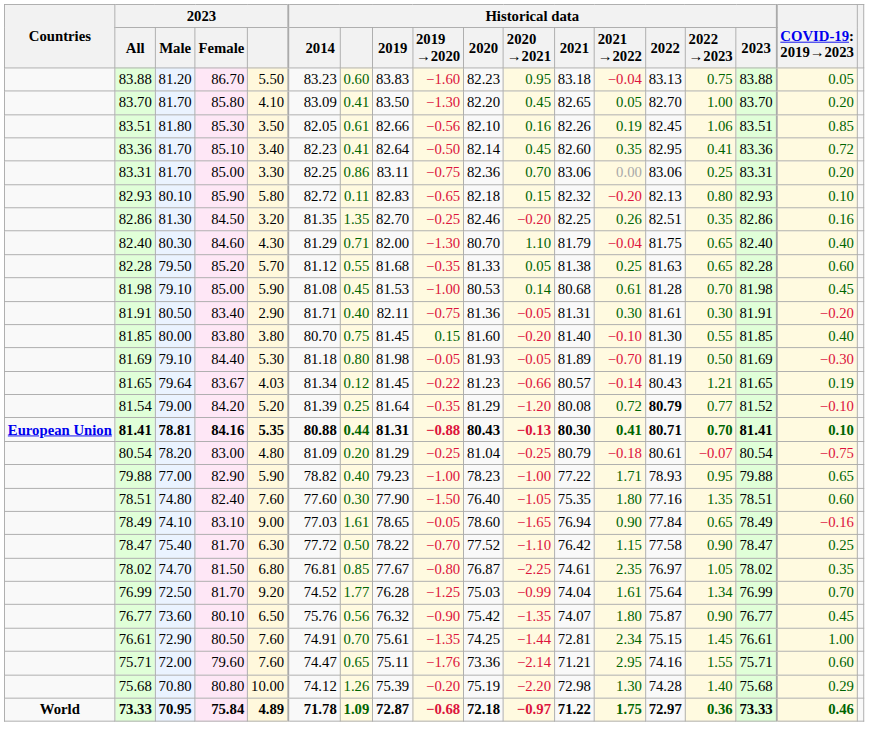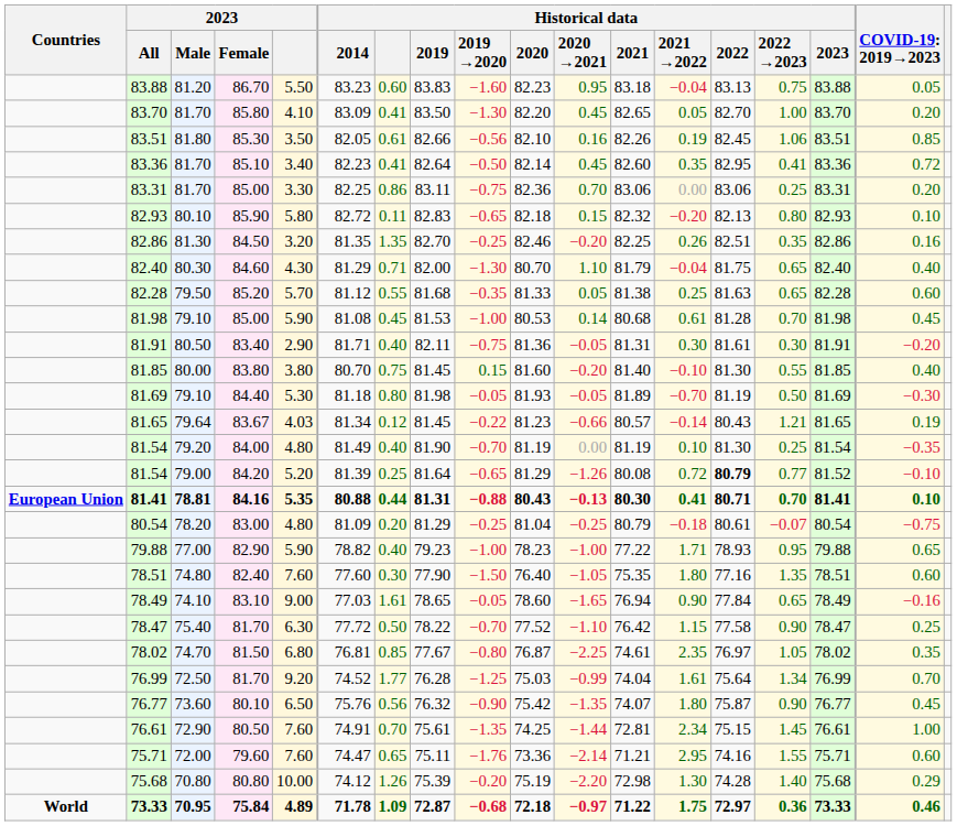 <table class="wikitable sortable mw-datatable static-row-numbers sticky-header-multi sort-under col1left col2center col3center col4center col5center col6center col8center col10center col12center col14center col16center col18center" style=text-align:right;>
 <tr>
 <th rowspan=2 style="vertical-align:middle;">Countries</th>
 <th colspan=4>2023</th>
 <th colspan=11 style="border-left-width:2px;">Historical data</th>
 <th rowspan=2 style="border-left-width:2px; text-align:middle;"><br><a href='#'>COVID-19</a>:<br>2019→2023</th>
 <th rowspan=2></th>
 </tr>
 <tr class="sortbottom static-row-header">
 <th style="vertical-align:middle;" class=sticky-table-none>All</th>
 <th style="vertical-align:middle;">Male</th>
 <th style="vertical-align:middle;">Female</th>
 <th style="vertical-align:middle;"></th>
 <th style="border-left-width:2px; vertical-align:middle; padding-left:1em;">2014</th>
 <th style="text-align:left;"></th>
 <th style="vertical-align:middle;">2019</th>
 <th style="text-align:left;">2019<br>→2020</th>
 <th style="vertical-align:middle;">2020</th>
 <th style="text-align:left;">2020<br>→2021</th>
 <th style="vertical-align:middle;">2021</th>
 <th style="text-align:left;">2021<br>→2022</th>
 <th style="vertical-align:middle;">2022</th>
 <th style="text-align:left;">2022<br>→2023</th>
 <th style="vertical-align:middle;">2023</th>
 </tr>
 <tr>
 <td></td>
 <td style="background:#e0ffd8;">83.88</td>
 <td style="background:#eaf3ff;">81.20</td>
 <td style="background:#fee7f6;">86.70</td>
 <td style="background:#fff8dc;">5.50</td>
 <td style="border-left-width:2px;padding-left:1em;">83.23</td>
 <td style="background:#fffae0;color:darkgreen;">0.60</td>
 <td>83.83</td>
 <td style="background:#fffae0;color:crimson;">−1.60</td>
 <td>82.23</td>
 <td style="background:#fffae0;color:darkgreen;">0.95</td>
 <td>83.18</td>
 <td style="background:#fffae0;color:crimson;">−0.04</td>
 <td>83.13</td>
 <td style="background:#fffae0;color:darkgreen;">0.75</td>
 <td style="background:#e0ffd8;">83.88</td>
 <td style="background:#fffae0;border-left-width:2px;color:darkgreen;">0.05</td>
 <td></td>
 </tr>
 <tr>
 <td></td>
 <td style="background:#e0ffd8;">83.70</td>
 <td style="background:#eaf3ff;">81.70</td>
 <td style="background:#fee7f6;">85.80</td>
 <td style="background:#fff8dc;">4.10</td>
 <td style="border-left-width:2px;padding-left:1em;">83.09</td>
 <td style="background:#fffae0;color:darkgreen;">0.41</td>
 <td>83.50</td>
 <td style="background:#fffae0;color:crimson;">−1.30</td>
 <td>82.20</td>
 <td style="background:#fffae0;color:darkgreen;">0.45</td>
 <td>82.65</td>
 <td style="background:#fffae0;color:darkgreen;">0.05</td>
 <td>82.70</td>
 <td style="background:#fffae0;color:darkgreen;">1.00</td>
 <td style="background:#e0ffd8;">83.70</td>
 <td style="background:#fffae0;border-left-width:2px;color:darkgreen;">0.20</td>
 <td></td>
 </tr>
 <tr>
 <td></td>
 <td style="background:#e0ffd8;">83.51</td>
 <td style="background:#eaf3ff;">81.80</td>
 <td style="background:#fee7f6;">85.30</td>
 <td style="background:#fff8dc;">3.50</td>
 <td style="border-left-width:2px;padding-left:1em;">82.05</td>
 <td style="background:#fffae0;color:darkgreen;">0.61</td>
 <td>82.66</td>
 <td style="background:#fffae0;color:crimson;">−0.56</td>
 <td>82.10</td>
 <td style="background:#fffae0;color:darkgreen;">0.16</td>
 <td>82.26</td>
 <td style="background:#fffae0;color:darkgreen;">0.19</td>
 <td>82.45</td>
 <td style="background:#fffae0;color:darkgreen;">1.06</td>
 <td style="background:#e0ffd8;">83.51</td>
 <td style="background:#fffae0;border-left-width:2px;color:darkgreen;">0.85</td>
 <td></td>
 </tr>
 <tr>
 <td></td>
 <td style="background:#e0ffd8;">83.36</td>
 <td style="background:#eaf3ff;">81.70</td>
 <td style="background:#fee7f6;">85.10</td>
 <td style="background:#fff8dc;">3.40</td>
 <td style="border-left-width:2px;padding-left:1em;">82.23</td>
 <td style="background:#fffae0;color:darkgreen;">0.41</td>
 <td>82.64</td>
 <td style="background:#fffae0;color:crimson;">−0.50</td>
 <td>82.14</td>
 <td style="background:#fffae0;color:darkgreen;">0.45</td>
 <td>82.60</td>
 <td style="background:#fffae0;color:darkgreen;">0.35</td>
 <td>82.95</td>
 <td style="background:#fffae0;color:darkgreen;">0.41</td>
 <td style="background:#e0ffd8;">83.36</td>
 <td style="background:#fffae0;border-left-width:2px;color:darkgreen;">0.72</td>
 <td></td>
 </tr>
 <tr>
 <td></td>
 <td style="background:#e0ffd8;">83.31</td>
 <td style="background:#eaf3ff;">81.70</td>
 <td style="background:#fee7f6;">85.00</td>
 <td style="background:#fff8dc;">3.30</td>
 <td style="border-left-width:2px;padding-left:1em;">82.25</td>
 <td style="background:#fffae0;color:darkgreen;">0.86</td>
 <td>83.11</td>
 <td style="background:#fffae0;color:crimson;">−0.75</td>
 <td>82.36</td>
 <td style="background:#fffae0;color:darkgreen;">0.70</td>
 <td>83.06</td>
 <td style="background:#fffae0;color:darkgray;">0.00</td>
 <td>83.06</td>
 <td style="background:#fffae0;color:darkgreen;">0.25</td>
 <td style="background:#e0ffd8;">83.31</td>
 <td style="background:#fffae0;border-left-width:2px;color:darkgreen;">0.20</td>
 <td></td>
 </tr>
 <tr>
 <td></td>
 <td style="background:#e0ffd8;">82.93</td>
 <td style="background:#eaf3ff;">80.10</td>
 <td style="background:#fee7f6;">85.90</td>
 <td style="background:#fff8dc;">5.80</td>
 <td style="border-left-width:2px;padding-left:1em;">82.72</td>
 <td style="background:#fffae0;color:darkgreen;">0.11</td>
 <td>82.83</td>
 <td style="background:#fffae0;color:crimson;">−0.65</td>
 <td>82.18</td>
 <td style="background:#fffae0;color:darkgreen;">0.15</td>
 <td>82.32</td>
 <td style="background:#fffae0;color:crimson;">−0.20</td>
 <td>82.13</td>
 <td style="background:#fffae0;color:darkgreen;">0.80</td>
 <td style="background:#e0ffd8;">82.93</td>
 <td style="background:#fffae0;border-left-width:2px;color:darkgreen;">0.10</td>
 <td></td>
 </tr>
 <tr>
 <td></td>
 <td style="background:#e0ffd8;">82.86</td>
 <td style="background:#eaf3ff;">81.30</td>
 <td style="background:#fee7f6;">84.50</td>
 <td style="background:#fff8dc;">3.20</td>
 <td style="border-left-width:2px;padding-left:1em;">81.35</td>
 <td style="background:#fffae0;color:darkgreen;">1.35</td>
 <td>82.70</td>
 <td style="background:#fffae0;color:crimson;">−0.25</td>
 <td>82.46</td>
 <td style="background:#fffae0;color:crimson;">−0.20</td>
 <td>82.25</td>
 <td style="background:#fffae0;color:darkgreen;">0.26</td>
 <td>82.51</td>
 <td style="background:#fffae0;color:darkgreen;">0.35</td>
 <td style="background:#e0ffd8;">82.86</td>
 <td style="background:#fffae0;border-left-width:2px;color:darkgreen;">0.16</td>
 <td></td>
 </tr>
 <tr>
 <td></td>
 <td style="background:#e0ffd8;">82.40</td>
 <td style="background:#eaf3ff;">80.30</td>
 <td style="background:#fee7f6;">84.60</td>
 <td style="background:#fff8dc;">4.30</td>
 <td style="border-left-width:2px;padding-left:1em;">81.29</td>
 <td style="background:#fffae0;color:darkgreen;">0.71</td>
 <td>82.00</td>
 <td style="background:#fffae0;color:crimson;">−1.30</td>
 <td>80.70</td>
 <td style="background:#fffae0;color:darkgreen;">1.10</td>
 <td>81.79</td>
 <td style="background:#fffae0;color:crimson;">−0.04</td>
 <td>81.75</td>
 <td style="background:#fffae0;color:darkgreen;">0.65</td>
 <td style="background:#e0ffd8;">82.40</td>
 <td style="background:#fffae0;border-left-width:2px;color:darkgreen;">0.40</td>
 <td></td>
 </tr>
 <tr>
 <td></td>
 <td style="background:#e0ffd8;">82.28</td>
 <td style="background:#eaf3ff;">79.50</td>
 <td style="background:#fee7f6;">85.20</td>
 <td style="background:#fff8dc;">5.70</td>
 <td style="border-left-width:2px;padding-left:1em;">81.12</td>
 <td style="background:#fffae0;color:darkgreen;">0.55</td>
 <td>81.68</td>
 <td style="background:#fffae0;color:crimson;">−0.35</td>
 <td>81.33</td>
 <td style="background:#fffae0;color:darkgreen;">0.05</td>
 <td>81.38</td>
 <td style="background:#fffae0;color:darkgreen;">0.25</td>
 <td>81.63</td>
 <td style="background:#fffae0;color:darkgreen;">0.65</td>
 <td style="background:#e0ffd8;">82.28</td>
 <td style="background:#fffae0;border-left-width:2px;color:darkgreen;">0.60</td>
 <td></td>
 </tr>
 <tr>
 <td></td>
 <td style="background:#e0ffd8;">81.98</td>
 <td style="background:#eaf3ff;">79.10</td>
 <td style="background:#fee7f6;">85.00</td>
 <td style="background:#fff8dc;">5.90</td>
 <td style="border-left-width:2px;padding-left:1em;">81.08</td>
 <td style="background:#fffae0;color:darkgreen;">0.45</td>
 <td>81.53</td>
 <td style="background:#fffae0;color:crimson;">−1.00</td>
 <td>80.53</td>
 <td style="background:#fffae0;color:darkgreen;">0.14</td>
 <td>80.68</td>
 <td style="background:#fffae0;color:darkgreen;">0.61</td>
 <td>81.28</td>
 <td style="background:#fffae0;color:darkgreen;">0.70</td>
 <td style="background:#e0ffd8;">81.98</td>
 <td style="background:#fffae0;border-left-width:2px;color:darkgreen;">0.45</td>
 <td></td>
 </tr>
 <tr>
 <td></td>
 <td style="background:#e0ffd8;">81.91</td>
 <td style="background:#eaf3ff;">80.50</td>
 <td style="background:#fee7f6;">83.40</td>
 <td style="background:#fff8dc;">2.90</td>
 <td style="border-left-width:2px;padding-left:1em;">81.71</td>
 <td style="background:#fffae0;color:darkgreen;">0.40</td>
 <td>82.11</td>
 <td style="background:#fffae0;color:crimson;">−0.75</td>
 <td>81.36</td>
 <td style="background:#fffae0;color:crimson;">−0.05</td>
 <td>81.31</td>
 <td style="background:#fffae0;color:darkgreen;">0.30</td>
 <td>81.61</td>
 <td style="background:#fffae0;color:darkgreen;">0.30</td>
 <td style="background:#e0ffd8;">81.91</td>
 <td style="background:#fffae0;border-left-width:2px;color:crimson;">−0.20</td>
 <td></td>
 </tr>
 <tr>
 <td></td>
 <td style="background:#e0ffd8;">81.85</td>
 <td style="background:#eaf3ff;">80.00</td>
 <td style="background:#fee7f6;">83.80</td>
 <td style="background:#fff8dc;">3.80</td>
 <td style="border-left-width:2px;padding-left:1em;">80.70</td>
 <td style="background:#fffae0;color:darkgreen;">0.75</td>
 <td>81.45</td>
 <td style="background:#fffae0;color:darkgreen;">0.15</td>
 <td>81.60</td>
 <td style="background:#fffae0;color:crimson;">−0.20</td>
 <td>81.40</td>
 <td style="background:#fffae0;color:crimson;">−0.10</td>
 <td>81.30</td>
 <td style="background:#fffae0;color:darkgreen;">0.55</td>
 <td style="background:#e0ffd8;">81.85</td>
 <td style="background:#fffae0;border-left-width:2px;color:darkgreen;">0.40</td>
 <td></td>
 </tr>
 <tr>
 <td></td>
 <td style="background:#e0ffd8;">81.69</td>
 <td style="background:#eaf3ff;">79.10</td>
 <td style="background:#fee7f6;">84.40</td>
 <td style="background:#fff8dc;">5.30</td>
 <td style="border-left-width:2px;padding-left:1em;">81.18</td>
 <td style="background:#fffae0;color:darkgreen;">0.80</td>
 <td>81.98</td>
 <td style="background:#fffae0;color:crimson;">−0.05</td>
 <td>81.93</td>
 <td style="background:#fffae0;color:crimson;">−0.05</td>
 <td>81.89</td>
 <td style="background:#fffae0;color:crimson;">−0.70</td>
 <td>81.19</td>
 <td style="background:#fffae0;color:darkgreen;">0.50</td>
 <td style="background:#e0ffd8;">81.69</td>
 <td style="background:#fffae0;border-left-width:2px;color:crimson;">−0.30</td>
 <td></td>
 </tr>
 <tr>
 <td></td>
 <td style="background:#e0ffd8;">81.65</td>
 <td style="background:#eaf3ff;">79.64</td>
 <td style="background:#fee7f6;">83.67</td>
 <td style="background:#fff8dc;">4.03</td>
 <td style="border-left-width:2px;padding-left:1em;">81.34</td>
 <td style="background:#fffae0;color:darkgreen;">0.12</td>
 <td>81.45</td>
 <td style="background:#fffae0;color:crimson;">−0.22</td>
 <td>81.23</td>
 <td style="background:#fffae0;color:crimson;">−0.66</td>
 <td>80.57</td>
 <td style="background:#fffae0;color:crimson;">−0.14</td>
 <td>80.43</td>
 <td style="background:#fffae0;color:darkgreen;">1.21</td>
 <td style="background:#e0ffd8;">81.65</td>
 <td style="background:#fffae0;border-left-width:2px;color:darkgreen;">0.19</td>
 <td></td>
 </tr>
 <tr>
 <td></td>
 <td style="background:#e0ffd8;">81.54</td>
+<td style="background:#eaf3ff;">79.20</td>
+<td style="background:#fee7f6;">84.00</td>
+<td style="background:#fff8dc;">4.80</td>
+<td style="border-left-width:2px;padding-left:1em;">81.49</td>
+<td style="background:#fffae0;color:darkgreen;">0.40</td>
+<td>81.90</td>
+<td style="background:#fffae0;color:crimson;">−0.70</td>
+<td>81.19</td>
+<td style="background:#fffae0;color:darkgray;">0.00</td>
+<td>81.19</td>
+<td style="background:#fffae0;color:darkgreen;">0.10</td>
+<td>81.30</td>
+<td style="background:#fffae0;color:darkgreen;">0.25</td>
+<td style="background:#e0ffd8;">81.54</td>
+<td style="background:#fffae0;border-left-width:2px;color:crimson;">−0.35</td>
+<td></td>
+</tr>
+<tr>
+<td></td>
+<td style="background:#e0ffd8;">81.54</td>
 <td style="background:#eaf3ff;">79.00</td>
 <td style="background:#fee7f6;">84.20</td>
 <td style="background:#fff8dc;">5.20</td>
 <td style="border-left-width:2px;padding-left:1em;">81.39</td>
 <td style="background:#fffae0;color:darkgreen;">0.25</td>
 <td>81.64</td>
-<td style="background:#fffae0;color:crimson;">−0.35</td>
+<td style="background:#fffae0;color:crimson;">−0.65</td>
 <td>81.29</td>
-<td style="background:#fffae0;color:crimson;">−1.20</td>
+<td style="background:#fffae0;color:crimson;">−1.26</td>
 <td>80.08</td>
 <td style="background:#fffae0;color:darkgreen;">0.72</td>
 <td><strong>80.79</strong></td>
 <td style="background:#fffae0;color:darkgreen;">0.77</td>
 <td style="background:#e0ffd8;">81.52</td>
 <td style="background:#fffae0;border-left-width:2px;color:crimson;">−0.10</td>
 <td></td>
 </tr>
 <tr class=static-row-header>
 <td style="text-align:center;"><strong><a href='#'>European Union</a></strong></td>
 <td style="background:#e0ffd8;"><strong>81.41</strong></td>
 <td style="background:#eaf3ff;"><strong>78.81</strong></td>
 <td style="background:#fee7f6;"><strong>84.16</strong></td>
 <td style="background:#fff8dc;"><strong>5.35</strong></td>
 <td style="border-left-width:2px;padding-left:1em;"><strong>80.88</strong></td>
 <td style="background:#fffae0;color:darkgreen;"><strong>0.44</strong></td>
 <td><strong>81.31</strong></td>
 <td style="background:#fffae0;color:crimson;"><strong>−0.88</strong></td>
 <td><strong>80.43</strong></td>
 <td style="background:#fffae0;color:crimson;"><strong>−0.13</strong></td>
 <td><strong>80.30</strong></td>
 <td style="background:#fffae0;color:darkgreen;"><strong>0.41</strong></td>
 <td><strong>80.71</strong></td>
 <td style="background:#fffae0;color:darkgreen;"><strong>0.70</strong></td>
 <td style="background:#e0ffd8;"><strong>81.41</strong></td>
 <td style="background:#fffae0;border-left-width:2px;color:darkgreen;"><strong>0.10</strong></td>
 <td></td>
 </tr>
 <tr>
 <td></td>
 <td style="background:#e0ffd8;">80.54</td>
 <td style="background:#eaf3ff;">78.20</td>
 <td style="background:#fee7f6;">83.00</td>
 <td style="background:#fff8dc;">4.80</td>
 <td style="border-left-width:2px;padding-left:1em;">81.09</td>
 <td style="background:#fffae0;color:darkgreen;">0.20</td>
 <td>81.29</td>
 <td style="background:#fffae0;color:crimson;">−0.25</td>
 <td>81.04</td>
 <td style="background:#fffae0;color:crimson;">−0.25</td>
 <td>80.79</td>
 <td style="background:#fffae0;color:crimson;">−0.18</td>
 <td>80.61</td>
 <td style="background:#fffae0;color:crimson;">−0.07</td>
 <td style="background:#e0ffd8;">80.54</td>
 <td style="background:#fffae0;border-left-width:2px;color:crimson;">−0.75</td>
 <td></td>
 </tr>
 <tr>
 <td></td>
 <td style="background:#e0ffd8;">79.88</td>
 <td style="background:#eaf3ff;">77.00</td>
 <td style="background:#fee7f6;">82.90</td>
 <td style="background:#fff8dc;">5.90</td>
 <td style="border-left-width:2px;padding-left:1em;">78.82</td>
 <td style="background:#fffae0;color:darkgreen;">0.40</td>
 <td>79.23</td>
 <td style="background:#fffae0;color:crimson;">−1.00</td>
 <td>78.23</td>
 <td style="background:#fffae0;color:crimson;">−1.00</td>
 <td>77.22</td>
 <td style="background:#fffae0;color:darkgreen;">1.71</td>
 <td>78.93</td>
 <td style="background:#fffae0;color:darkgreen;">0.95</td>
 <td style="background:#e0ffd8;">79.88</td>
 <td style="background:#fffae0;border-left-width:2px;color:darkgreen;">0.65</td>
 <td></td>
 </tr>
 <tr>
 <td></td>
 <td style="background:#e0ffd8;">78.51</td>
 <td style="background:#eaf3ff;">74.80</td>
 <td style="background:#fee7f6;">82.40</td>
 <td style="background:#fff8dc;">7.60</td>
 <td style="border-left-width:2px;padding-left:1em;">77.60</td>
 <td style="background:#fffae0;color:darkgreen;">0.30</td>
 <td>77.90</td>
 <td style="background:#fffae0;color:crimson;">−1.50</td>
 <td>76.40</td>
 <td style="background:#fffae0;color:crimson;">−1.05</td>
 <td>75.35</td>
 <td style="background:#fffae0;color:darkgreen;">1.80</td>
 <td>77.16</td>
 <td style="background:#fffae0;color:darkgreen;">1.35</td>
 <td style="background:#e0ffd8;">78.51</td>
 <td style="background:#fffae0;border-left-width:2px;color:darkgreen;">0.60</td>
 <td></td>
 </tr>
 <tr>
 <td></td>
 <td style="background:#e0ffd8;">78.49</td>
 <td style="background:#eaf3ff;">74.10</td>
 <td style="background:#fee7f6;">83.10</td>
 <td style="background:#fff8dc;">9.00</td>
 <td style="border-left-width:2px;padding-left:1em;">77.03</td>
 <td style="background:#fffae0;color:darkgreen;">1.61</td>
 <td>78.65</td>
 <td style="background:#fffae0;color:crimson;">−0.05</td>
 <td>78.60</td>
 <td style="background:#fffae0;color:crimson;">−1.65</td>
 <td>76.94</td>
 <td style="background:#fffae0;color:darkgreen;">0.90</td>
 <td>77.84</td>
 <td style="background:#fffae0;color:darkgreen;">0.65</td>
 <td style="background:#e0ffd8;">78.49</td>
 <td style="background:#fffae0;border-left-width:2px;color:crimson;">−0.16</td>
 <td></td>
 </tr>
 <tr>
 <td></td>
 <td style="background:#e0ffd8;">78.47</td>
 <td style="background:#eaf3ff;">75.40</td>
 <td style="background:#fee7f6;">81.70</td>
 <td style="background:#fff8dc;">6.30</td>
 <td style="border-left-width:2px;padding-left:1em;">77.72</td>
 <td style="background:#fffae0;color:darkgreen;">0.50</td>
 <td>78.22</td>
 <td style="background:#fffae0;color:crimson;">−0.70</td>
 <td>77.52</td>
 <td style="background:#fffae0;color:crimson;">−1.10</td>
 <td>76.42</td>
 <td style="background:#fffae0;color:darkgreen;">1.15</td>
 <td>77.58</td>
 <td style="background:#fffae0;color:darkgreen;">0.90</td>
 <td style="background:#e0ffd8;">78.47</td>
 <td style="background:#fffae0;border-left-width:2px;color:darkgreen;">0.25</td>
 <td></td>
 </tr>
 <tr>
 <td></td>
 <td style="background:#e0ffd8;">78.02</td>
 <td style="background:#eaf3ff;">74.70</td>
 <td style="background:#fee7f6;">81.50</td>
 <td style="background:#fff8dc;">6.80</td>
 <td style="border-left-width:2px;padding-left:1em;">76.81</td>
 <td style="background:#fffae0;color:darkgreen;">0.85</td>
 <td>77.67</td>
 <td style="background:#fffae0;color:crimson;">−0.80</td>
 <td>76.87</td>
 <td style="background:#fffae0;color:crimson;">−2.25</td>
 <td>74.61</td>
 <td style="background:#fffae0;color:darkgreen;">2.35</td>
 <td>76.97</td>
 <td style="background:#fffae0;color:darkgreen;">1.05</td>
 <td style="background:#e0ffd8;">78.02</td>
 <td style="background:#fffae0;border-left-width:2px;color:darkgreen;">0.35</td>
 <td></td>
 </tr>
 <tr>
 <td></td>
 <td style="background:#e0ffd8;">76.99</td>
 <td style="background:#eaf3ff;">72.50</td>
 <td style="background:#fee7f6;">81.70</td>
 <td style="background:#fff8dc;">9.20</td>
 <td style="border-left-width:2px;padding-left:1em;">74.52</td>
 <td style="background:#fffae0;color:darkgreen;">1.77</td>
 <td>76.28</td>
 <td style="background:#fffae0;color:crimson;">−1.25</td>
 <td>75.03</td>
 <td style="background:#fffae0;color:crimson;">−0.99</td>
 <td>74.04</td>
 <td style="background:#fffae0;color:darkgreen;">1.61</td>
 <td>75.64</td>
 <td style="background:#fffae0;color:darkgreen;">1.34</td>
 <td style="background:#e0ffd8;">76.99</td>
 <td style="background:#fffae0;border-left-width:2px;color:darkgreen;">0.70</td>
 <td></td>
 </tr>
 <tr>
 <td></td>
 <td style="background:#e0ffd8;">76.77</td>
 <td style="background:#eaf3ff;">73.60</td>
 <td style="background:#fee7f6;">80.10</td>
 <td style="background:#fff8dc;">6.50</td>
 <td style="border-left-width:2px;padding-left:1em;">75.76</td>
 <td style="background:#fffae0;color:darkgreen;">0.56</td>
 <td>76.32</td>
 <td style="background:#fffae0;color:crimson;">−0.90</td>
 <td>75.42</td>
 <td style="background:#fffae0;color:crimson;">−1.35</td>
 <td>74.07</td>
 <td style="background:#fffae0;color:darkgreen;">1.80</td>
 <td>75.87</td>
 <td style="background:#fffae0;color:darkgreen;">0.90</td>
 <td style="background:#e0ffd8;">76.77</td>
 <td style="background:#fffae0;border-left-width:2px;color:darkgreen;">0.45</td>
 <td></td>
 </tr>
 <tr>
 <td></td>
 <td style="background:#e0ffd8;">76.61</td>
 <td style="background:#eaf3ff;">72.90</td>
 <td style="background:#fee7f6;">80.50</td>
 <td style="background:#fff8dc;">7.60</td>
 <td style="border-left-width:2px;padding-left:1em;">74.91</td>
 <td style="background:#fffae0;color:darkgreen;">0.70</td>
 <td>75.61</td>
 <td style="background:#fffae0;color:crimson;">−1.35</td>
 <td>74.25</td>
 <td style="background:#fffae0;color:crimson;">−1.44</td>
 <td>72.81</td>
 <td style="background:#fffae0;color:darkgreen;">2.34</td>
 <td>75.15</td>
 <td style="background:#fffae0;color:darkgreen;">1.45</td>
 <td style="background:#e0ffd8;">76.61</td>
 <td style="background:#fffae0;border-left-width:2px;color:darkgreen;">1.00</td>
 <td></td>
 </tr>
 <tr>
 <td></td>
 <td style="background:#e0ffd8;">75.71</td>
 <td style="background:#eaf3ff;">72.00</td>
 <td style="background:#fee7f6;">79.60</td>
 <td style="background:#fff8dc;">7.60</td>
 <td style="border-left-width:2px;padding-left:1em;">74.47</td>
 <td style="background:#fffae0;color:darkgreen;">0.65</td>
 <td>75.11</td>
 <td style="background:#fffae0;color:crimson;">−1.76</td>
 <td>73.36</td>
 <td style="background:#fffae0;color:crimson;">−2.14</td>
 <td>71.21</td>
 <td style="background:#fffae0;color:darkgreen;">2.95</td>
 <td>74.16</td>
 <td style="background:#fffae0;color:darkgreen;">1.55</td>
 <td style="background:#e0ffd8;">75.71</td>
 <td style="background:#fffae0;border-left-width:2px;color:darkgreen;">0.60</td>
 <td></td>
 </tr>
 <tr>
 <td></td>
 <td style="background:#e0ffd8;">75.68</td>
 <td style="background:#eaf3ff;">70.80</td>
 <td style="background:#fee7f6;">80.80</td>
 <td style="background:#fff8dc;">10.00</td>
 <td style="border-left-width:2px;padding-left:1em;">74.12</td>
 <td style="background:#fffae0;color:darkgreen;">1.26</td>
 <td>75.39</td>
 <td style="background:#fffae0;color:crimson;">−0.20</td>
 <td>75.19</td>
 <td style="background:#fffae0;color:crimson;">−2.20</td>
 <td>72.98</td>
 <td style="background:#fffae0;color:darkgreen;">1.30</td>
 <td>74.28</td>
 <td style="background:#fffae0;color:darkgreen;">1.40</td>
 <td style="background:#e0ffd8;">75.68</td>
 <td style="background:#fffae0;border-left-width:2px;color:darkgreen;">0.29</td>
 <td></td>
 </tr>
 <tr class=static-row-header>
 <td style="text-align:center;"><strong>World</strong></td>
 <td style="background:#e0ffd8;"><strong>73.33</strong></td>
 <td style="background:#eaf3ff;"><strong>70.95</strong></td>
 <td style="background:#fee7f6;"><strong>75.84</strong></td>
 <td style="background:#fff8dc;"><strong>4.89</strong></td>
 <td style="border-left-width:2px;padding-left:1em;"><strong>71.78</strong></td>
 <td style="background:#fffae0;color:darkgreen;"><strong>1.09</strong></td>
 <td><strong>72.87</strong></td>
 <td style="background:#fffae0;color:crimson;"><strong>−0.68</strong></td>
 <td><strong>72.18</strong></td>
 <td style="background:#fffae0;color:crimson;"><strong>−0.97</strong></td>
 <td><strong>71.22</strong></td>
 <td style="background:#fffae0;color:darkgreen;"><strong>1.75</strong></td>
 <td><strong>72.97</strong></td>
 <td style="background:#fffae0;color:darkgreen;"><strong>0.36</strong></td>
 <td style="background:#e0ffd8;"><strong>73.33</strong></td>
 <td style="background:#fffae0;border-left-width:2px;color:darkgreen;"><strong>0.46</strong></td>
 <td></td>
 </tr>
 </table>
